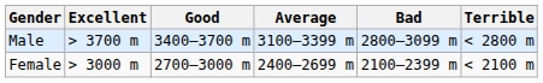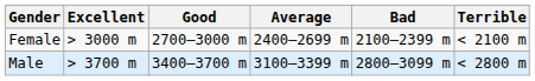 <table class="wikitable">
 <tr>
 <th>Gender</th>
 <th>Excellent</th>
 <th>Good</th>
 <th>Average</th>
 <th>Bad</th>
 <th>Terrible</th>
 </tr>
 <tr>
+<td>Female</td>
+<td>> 3000 m</td>
+<td>2700–3000 m</td>
+<td>2400–2699 m</td>
+<td>2100–2399 m</td>
+<td>< 2100 m</td>
+</tr>
+<tr>
 <td style="background-color:#DEF">Male</td>
 <td style="background-color:#DEF">> 3700 m</td>
 <td style="background-color:#DEF">3400–3700 m</td>
 <td style="background-color:#DEF">3100–3399 m</td>
 <td style="background-color:#DEF">2800–3099 m</td>
 <td style="background-color:#DEF">< 2800 m</td>
 </tr>
-<tr>
-<td>Female</td>
-<td>> 3000 m</td>
-<td>2700–3000 m</td>
-<td>2400–2699 m</td>
-<td>2100–2399 m</td>
-<td>< 2100 m</td>
-</tr>
 </table>
